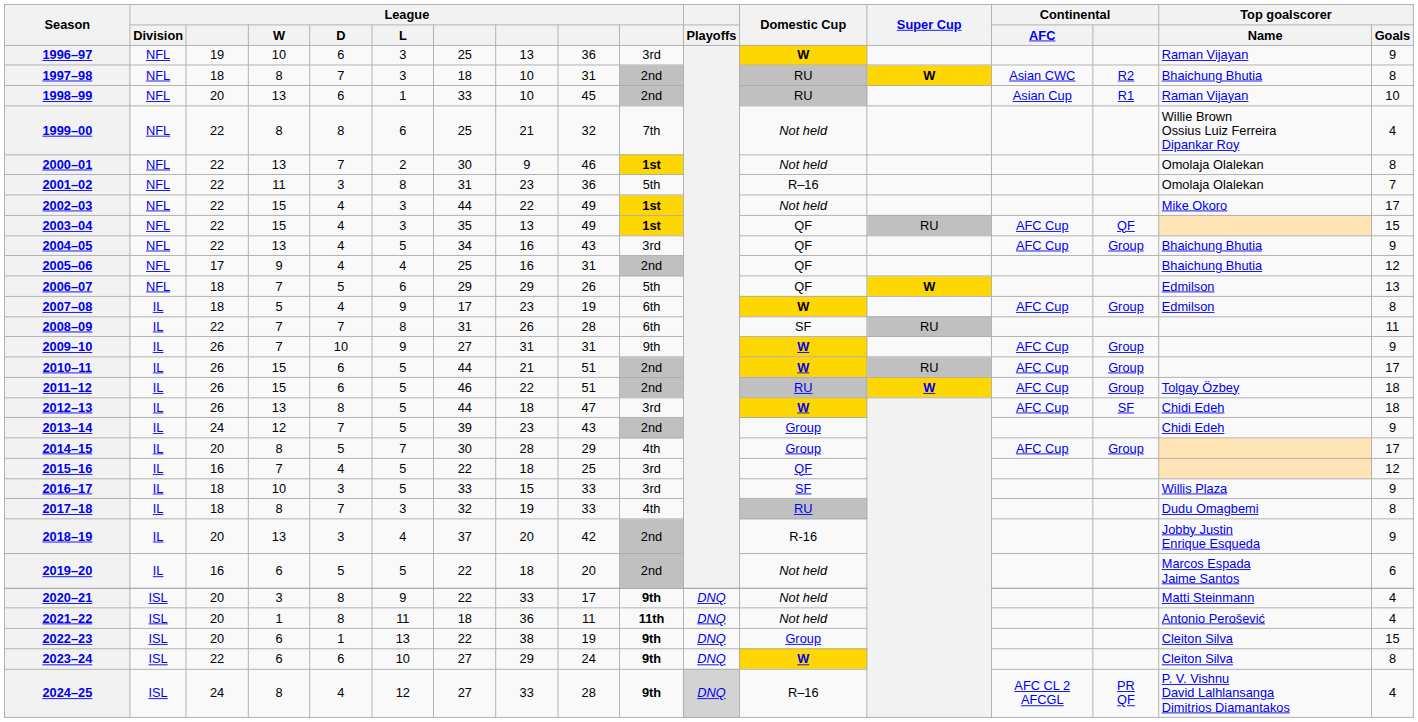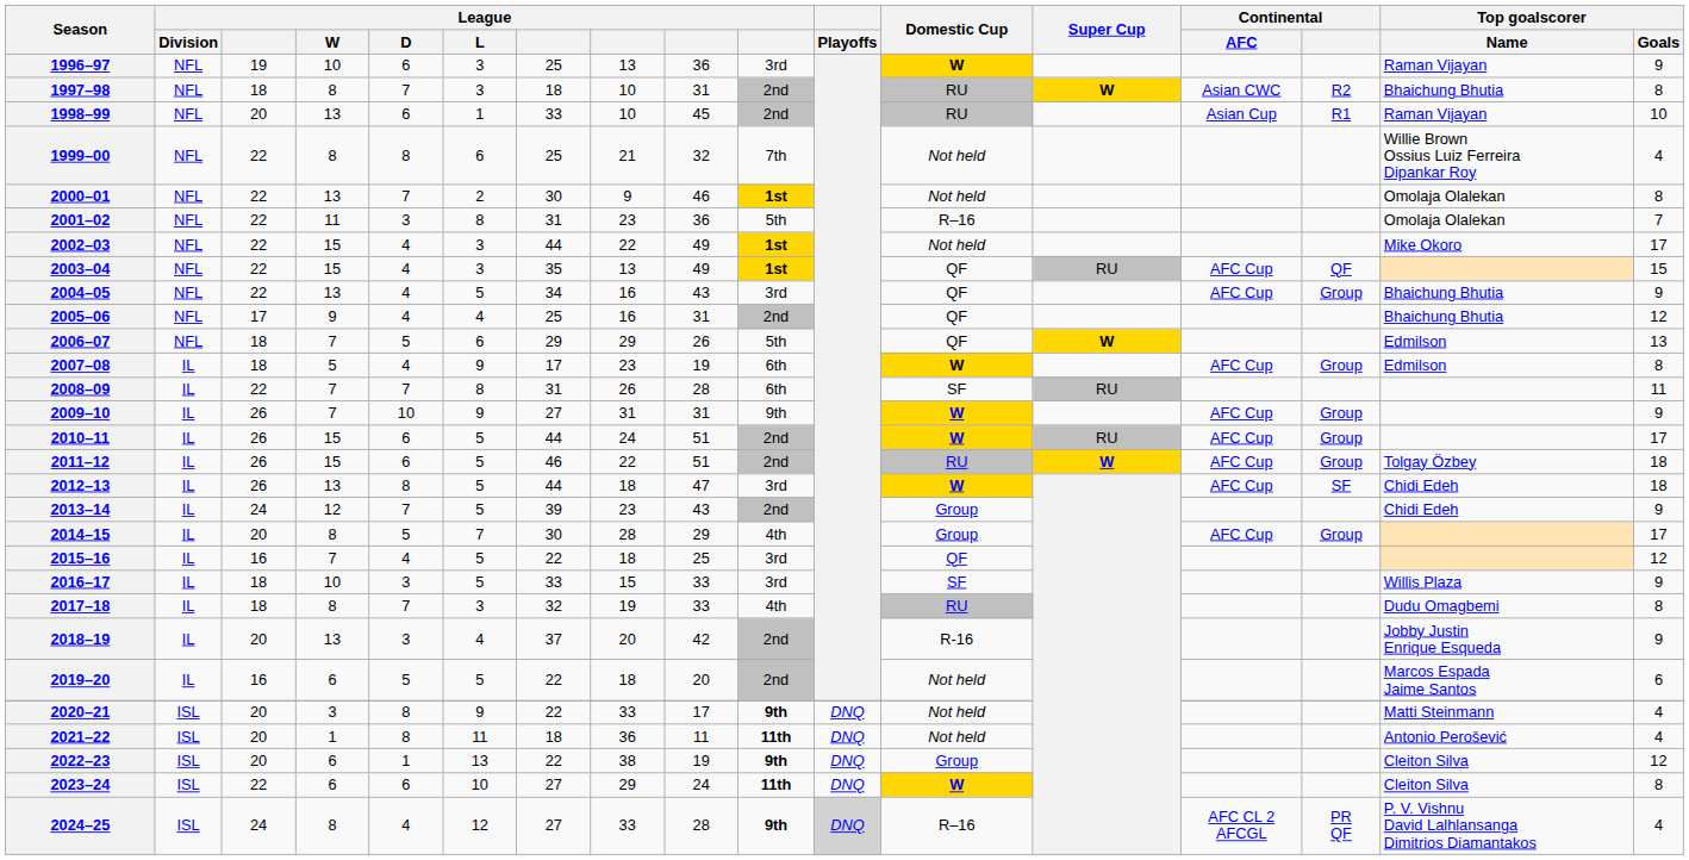 <table class="wikitable sortable" style="font-size:90%; width:100%; text-align:center">
 <tr>
 <th rowspan="2" width="10%" scope="col">Season</th>
 <th colspan="9" scope="col">League</th>
 <th></th>
 <th rowspan="2" width="10%" scope="col" class="unsortable">Domestic Cup</th>
 <th rowspan="2" width="10%" scope="col"><a href='#'>Super Cup</a></th>
 <th colspan="2" width="13%" scope="col">Continental</th>
 <th colspan="2" width="40%" scope="col">Top goalscorer</th>
 </tr>
 <tr class="unsortable">
 <th scope="col">Division</th>
 <th width="5%" scope="col"></th>
 <th width="5%" scope="col">W</th>
 <th width="5%" scope="col">D</th>
 <th width="5%" scope="col">L</th>
 <th width="5%" scope="col"></th>
 <th width="5%" scope="col"></th>
 <th width="5%" scope="col"></th>
 <th width="5%" scope="col"></th>
 <th>Playoffs</th>
 <th width="8%" scope="col"><a href='#'>AFC</a></th>
 <th width="5%" scope="col"></th>
 <th width="30%" scope="col">Name</th>
 <th width="10%" scope="col">Goals</th>
 </tr>
 <tr>
 <th scope="row"><a href='#'>1996–97</a></th>
 <td><a href='#'>NFL</a></td>
 <td>19</td>
 <td>10</td>
 <td>6</td>
 <td>3</td>
 <td>25</td>
 <td>13</td>
 <td>36</td>
 <td>3rd</td>
 <th rowspan="24"></th>
 <td bgcolor="gold"><strong>W</strong></td>
 <td></td>
 <td></td>
 <td></td>
 <td align="left"> <a href='#'>Raman Vijayan</a></td>
 <td>9</td>
 </tr>
 <tr>
 <th scope="row"><a href='#'>1997–98</a></th>
 <td><a href='#'>NFL</a></td>
 <td>18</td>
 <td>8</td>
 <td>7</td>
 <td>3</td>
 <td>18</td>
 <td>10</td>
 <td>31</td>
 <td bgcolor="silver">2nd</td>
 <td bgcolor="silver">RU</td>
 <td bgcolor="gold"><strong>W</strong></td>
 <td><a href='#'>Asian CWC</a></td>
 <td><a href='#'>R2</a></td>
 <td align="left"> <a href='#'>Bhaichung Bhutia</a></td>
 <td>8</td>
 </tr>
 <tr>
 <th scope="row"><a href='#'>1998–99</a></th>
 <td><a href='#'>NFL</a></td>
 <td>20</td>
 <td>13</td>
 <td>6</td>
 <td>1</td>
 <td>33</td>
 <td>10</td>
 <td>45</td>
 <td bgcolor="silver">2nd</td>
 <td bgcolor="silver">RU</td>
 <td></td>
 <td><a href='#'>Asian Cup</a></td>
 <td><a href='#'>R1</a></td>
 <td align="left"> <a href='#'>Raman Vijayan</a></td>
 <td>10</td>
 </tr>
 <tr>
 <th scope="row"><a href='#'>1999–00</a></th>
 <td><a href='#'>NFL</a></td>
 <td>22</td>
 <td>8</td>
 <td>8</td>
 <td>6</td>
 <td>25</td>
 <td>21</td>
 <td>32</td>
 <td>7th</td>
 <td><em>Not held</em></td>
 <td></td>
 <td></td>
 <td></td>
 <td align="left"> Willie Brown<br> Ossius Luiz Ferreira<br> <a href='#'>Dipankar Roy</a></td>
 <td>4</td>
 </tr>
 <tr>
 <th scope="row"><a href='#'>2000–01</a></th>
 <td><a href='#'>NFL</a></td>
 <td>22</td>
 <td>13</td>
 <td>7</td>
 <td>2</td>
 <td>30</td>
 <td>9</td>
 <td>46</td>
 <td bgcolor="gold"><strong>1st</strong></td>
 <td><em>Not held</em></td>
 <td></td>
 <td></td>
 <td></td>
 <td align="left"> Omolaja Olalekan</td>
 <td>8</td>
 </tr>
 <tr>
 <th scope="row"><a href='#'>2001–02</a></th>
 <td><a href='#'>NFL</a></td>
 <td>22</td>
 <td>11</td>
 <td>3</td>
 <td>8</td>
 <td>31</td>
 <td>23</td>
 <td>36</td>
 <td>5th</td>
 <td>R–16</td>
 <td></td>
 <td></td>
 <td></td>
 <td align="left"> Omolaja Olalekan</td>
 <td>7</td>
 </tr>
 <tr>
 <th scope="row"><a href='#'>2002–03</a></th>
 <td><a href='#'>NFL</a></td>
 <td>22</td>
 <td>15</td>
 <td>4</td>
 <td>3</td>
 <td>44</td>
 <td>22</td>
 <td>49</td>
 <td bgcolor="gold"><strong>1st</strong></td>
 <td><em>Not held</em></td>
 <td></td>
 <td></td>
 <td></td>
 <td align="left"> <a href='#'>Mike Okoro</a></td>
 <td>17</td>
 </tr>
 <tr>
 <th scope="row"><a href='#'>2003–04</a></th>
 <td><a href='#'>NFL</a></td>
 <td>22</td>
 <td>15</td>
 <td>4</td>
 <td>3</td>
 <td>35</td>
 <td>13</td>
 <td>49</td>
 <td bgcolor="gold"><strong>1st</strong></td>
 <td>QF</td>
 <td bgcolor="silver">RU</td>
 <td><a href='#'>AFC Cup</a></td>
 <td><a href='#'>QF</a></td>
 <td bgcolor="#FFE4B5"></td>
 <td>15</td>
 </tr>
 <tr>
 <th scope="row"><a href='#'>2004–05</a></th>
 <td><a href='#'>NFL</a></td>
 <td>22</td>
 <td>13</td>
 <td>4</td>
 <td>5</td>
 <td>34</td>
 <td>16</td>
 <td>43</td>
 <td>3rd</td>
 <td>QF</td>
 <td></td>
 <td><a href='#'>AFC Cup</a></td>
 <td><a href='#'>Group</a></td>
 <td align="left"> <a href='#'>Bhaichung Bhutia</a></td>
 <td>9</td>
 </tr>
 <tr>
 <th scope="row"><a href='#'>2005–06</a></th>
 <td><a href='#'>NFL</a></td>
 <td>17</td>
 <td>9</td>
 <td>4</td>
 <td>4</td>
 <td>25</td>
 <td>16</td>
 <td>31</td>
 <td bgcolor="silver">2nd</td>
 <td>QF</td>
 <td></td>
 <td></td>
 <td></td>
 <td align="left"> <a href='#'>Bhaichung Bhutia</a></td>
 <td>12</td>
 </tr>
 <tr>
 <th scope="row"><a href='#'>2006–07</a></th>
 <td><a href='#'>NFL</a></td>
 <td>18</td>
 <td>7</td>
 <td>5</td>
 <td>6</td>
 <td>29</td>
 <td>29</td>
 <td>26</td>
 <td>5th</td>
 <td>QF</td>
 <td bgcolor="gold"><strong>W</strong></td>
 <td></td>
 <td></td>
 <td align="left"> <a href='#'>Edmilson</a></td>
 <td>13</td>
 </tr>
 <tr>
 <th scope="row"><a href='#'>2007–08</a></th>
 <td><a href='#'>IL</a></td>
 <td>18</td>
 <td>5</td>
 <td>4</td>
 <td>9</td>
 <td>17</td>
 <td>23</td>
 <td>19</td>
 <td>6th</td>
 <td bgcolor="gold"><strong>W</strong></td>
 <td></td>
 <td><a href='#'>AFC Cup</a></td>
 <td><a href='#'>Group</a></td>
 <td align="left"> <a href='#'>Edmilson</a></td>
 <td>8</td>
 </tr>
 <tr>
 <th scope="row"><a href='#'>2008–09</a></th>
 <td><a href='#'>IL</a></td>
 <td>22</td>
 <td>7</td>
 <td>7</td>
 <td>8</td>
 <td>31</td>
 <td>26</td>
 <td>28</td>
 <td>6th</td>
 <td>SF</td>
 <td bgcolor="silver">RU</td>
 <td></td>
 <td></td>
 <td align="left"> </td>
 <td>11</td>
 </tr>
 <tr>
 <th scope="row"><a href='#'>2009–10</a></th>
 <td><a href='#'>IL</a></td>
 <td>26</td>
 <td>7</td>
 <td>10</td>
 <td>9</td>
 <td>27</td>
 <td>31</td>
 <td>31</td>
 <td>9th</td>
 <td bgcolor="gold"><a href='#'><strong>W</strong></a></td>
 <td></td>
 <td><a href='#'>AFC Cup</a></td>
 <td><a href='#'>Group</a></td>
 <td align="left"> </td>
 <td>9</td>
 </tr>
 <tr>
 <th scope="row"><a href='#'>2010–11</a></th>
 <td><a href='#'>IL</a></td>
 <td>26</td>
 <td>15</td>
 <td>6</td>
 <td>5</td>
 <td>44</td>
-<td>21</td>
+<td>24</td>
 <td>51</td>
 <td bgcolor="silver">2nd</td>
 <td bgcolor="gold"><a href='#'><strong>W</strong></a></td>
 <td bgcolor="silver">RU</td>
 <td><a href='#'>AFC Cup</a></td>
 <td><a href='#'>Group</a></td>
 <td align="left"> </td>
 <td>17</td>
 </tr>
 <tr>
 <th scope="row"><a href='#'>2011–12</a></th>
 <td><a href='#'>IL</a></td>
 <td>26</td>
 <td>15</td>
 <td>6</td>
 <td>5</td>
 <td>46</td>
 <td>22</td>
 <td>51</td>
 <td bgcolor="silver">2nd</td>
 <td bgcolor="silver"><a href='#'>RU</a></td>
 <td bgcolor="gold"><a href='#'><strong>W</strong></a></td>
 <td><a href='#'>AFC Cup</a></td>
 <td><a href='#'>Group</a></td>
 <td align="left"> <a href='#'>Tolgay Özbey</a></td>
 <td>18</td>
 </tr>
 <tr>
 <th scope="row"><a href='#'>2012–13</a></th>
 <td><a href='#'>IL</a></td>
 <td>26</td>
 <td>13</td>
 <td>8</td>
 <td>5</td>
 <td>44</td>
 <td>18</td>
 <td>47</td>
 <td>3rd</td>
 <td bgcolor="gold"><a href='#'><strong>W</strong></a></td>
 <th rowspan="14"></th>
 <td><a href='#'>AFC Cup</a></td>
 <td><a href='#'>SF</a></td>
 <td align="left"> <a href='#'>Chidi Edeh</a></td>
 <td>18</td>
 </tr>
 <tr>
 <th scope="row"><a href='#'>2013–14</a></th>
 <td><a href='#'>IL</a></td>
 <td>24</td>
 <td>12</td>
 <td>7</td>
 <td>5</td>
 <td>39</td>
 <td>23</td>
 <td>43</td>
 <td bgcolor="silver">2nd</td>
 <td><a href='#'>Group</a></td>
 <td></td>
 <td></td>
 <td align="left"> <a href='#'>Chidi Edeh</a></td>
 <td>9</td>
 </tr>
 <tr>
 <th scope="row"><a href='#'>2014–15</a></th>
 <td><a href='#'>IL</a></td>
 <td>20</td>
 <td>8</td>
 <td>5</td>
 <td>7</td>
 <td>30</td>
 <td>28</td>
 <td>29</td>
 <td>4th</td>
 <td><a href='#'>Group</a></td>
 <td><a href='#'>AFC Cup</a></td>
 <td><a href='#'>Group</a></td>
 <td bgcolor="#FFE4B5"></td>
 <td>17</td>
 </tr>
 <tr>
 <th scope="row"><a href='#'>2015–16</a></th>
 <td><a href='#'>IL</a></td>
 <td>16</td>
 <td>7</td>
 <td>4</td>
 <td>5</td>
 <td>22</td>
 <td>18</td>
 <td>25</td>
 <td>3rd</td>
 <td><a href='#'>QF</a></td>
 <td></td>
 <td></td>
 <td bgcolor="#FFE4B5"></td>
 <td>12</td>
 </tr>
 <tr>
 <th scope="row"><a href='#'>2016–17</a></th>
 <td><a href='#'>IL</a></td>
 <td>18</td>
 <td>10</td>
 <td>3</td>
 <td>5</td>
 <td>33</td>
 <td>15</td>
 <td>33</td>
 <td>3rd</td>
 <td><a href='#'>SF</a></td>
 <td></td>
 <td></td>
 <td align="left"> <a href='#'>Willis Plaza</a></td>
 <td>9</td>
 </tr>
 <tr>
 <th scope="row"><a href='#'>2017–18</a></th>
 <td><a href='#'>IL</a></td>
 <td>18</td>
 <td>8</td>
 <td>7</td>
 <td>3</td>
 <td>32</td>
 <td>19</td>
 <td>33</td>
 <td>4th</td>
 <td bgcolor="silver"><a href='#'>RU</a></td>
 <td></td>
 <td></td>
 <td align="left"> <a href='#'>Dudu Omagbemi</a></td>
 <td>8</td>
 </tr>
 <tr>
 <th scope="row"><a href='#'>2018–19</a></th>
 <td><a href='#'>IL</a></td>
 <td>20</td>
 <td>13</td>
 <td>3</td>
 <td>4</td>
 <td>37</td>
 <td>20</td>
 <td>42</td>
 <td bgcolor="silver">2nd</td>
 <td>R-16</td>
 <td></td>
 <td></td>
 <td align="left"> <a href='#'>Jobby Justin</a><br> <a href='#'>Enrique Esqueda</a></td>
 <td>9</td>
 </tr>
 <tr>
 <th scope="row"><a href='#'>2019–20</a></th>
 <td><a href='#'>IL</a></td>
 <td>16</td>
 <td>6</td>
 <td>5</td>
 <td>5</td>
 <td>22</td>
 <td>18</td>
 <td>20</td>
 <td bgcolor="silver">2nd</td>
 <td><em>Not held</em></td>
 <td></td>
 <td></td>
 <td align="left"> <a href='#'>Marcos Espada</a><br> <a href='#'>Jaime Santos</a></td>
 <td>6</td>
 </tr>
 <tr>
 </tr>
 <tr>
 <th scope="row"><a href='#'>2020–21</a></th>
 <td><a href='#'>ISL</a></td>
 <td>20</td>
 <td>3</td>
 <td>8</td>
 <td>9</td>
 <td>22</td>
 <td>33</td>
 <td>17</td>
 <td><strong>9th</strong></td>
 <td><em><a href='#'>DNQ</a></em></td>
 <td bgcolor=""><em>Not held</em></td>
 <td></td>
 <td></td>
 <td align="left"> <a href='#'>Matti Steinmann</a></td>
 <td>4</td>
 </tr>
 <tr>
 <th scope="row"><a href='#'>2021–22</a></th>
 <td><a href='#'>ISL</a></td>
 <td>20</td>
 <td>1</td>
 <td>8</td>
 <td>11</td>
 <td>18</td>
 <td>36</td>
 <td>11</td>
 <td><strong>11th</strong></td>
 <td><em><a href='#'>DNQ</a></em></td>
 <td bgcolor=""><em>Not held</em></td>
 <td></td>
 <td></td>
 <td align="left"> <a href='#'>Antonio Perošević</a></td>
 <td>4</td>
 </tr>
 <tr>
 <th scope="row"><a href='#'>2022–23</a></th>
 <td><a href='#'>ISL</a></td>
 <td>20</td>
 <td>6</td>
 <td>1</td>
 <td>13</td>
 <td>22</td>
 <td>38</td>
 <td>19</td>
 <td><strong>9th</strong></td>
 <td><em><a href='#'>DNQ</a></em></td>
 <td bgcolor=""><a href='#'>Group</a></td>
 <td></td>
 <td></td>
 <td align="left"> <a href='#'>Cleiton Silva</a></td>
-<td>15</td>
+<td>12</td>
 </tr>
 <tr>
 <th scope="row"><a href='#'>2023–24</a></th>
 <td><a href='#'>ISL</a></td>
 <td>22</td>
 <td>6</td>
 <td>6</td>
 <td>10</td>
 <td>27</td>
 <td>29</td>
 <td>24</td>
-<td><strong>9th</strong></td>
+<td><strong>11th</strong></td>
 <td><em><a href='#'>DNQ</a></em></td>
 <td bgcolor="gold"><a href='#'><strong>W</strong></a></td>
 <td></td>
 <td></td>
 <td align="left"> <a href='#'>Cleiton Silva</a></td>
 <td>8</td>
 </tr>
 <tr>
 <th scope="row"><a href='#'>2024–25</a></th>
 <td><a href='#'>ISL</a></td>
 <td>24</td>
 <td>8</td>
 <td>4</td>
 <td>12</td>
 <td>27</td>
 <td>33</td>
 <td>28</td>
 <td><strong>9th</strong></td>
 <td style="background: lightgrey;"><em><a href='#'>DNQ</a></em></td>
 <td>R–16</td>
 <td><a href='#'>AFC CL 2</a><br><a href='#'>AFCGL</a></td>
 <td><a href='#'>PR</a><br><a href='#'>QF</a></td>
 <td align="left"> <a href='#'>P. V. Vishnu</a><br> <a href='#'>David Lalhlansanga</a><br> <a href='#'>Dimitrios Diamantakos</a></td>
 <td>4</td>
 </tr>
 </table>
